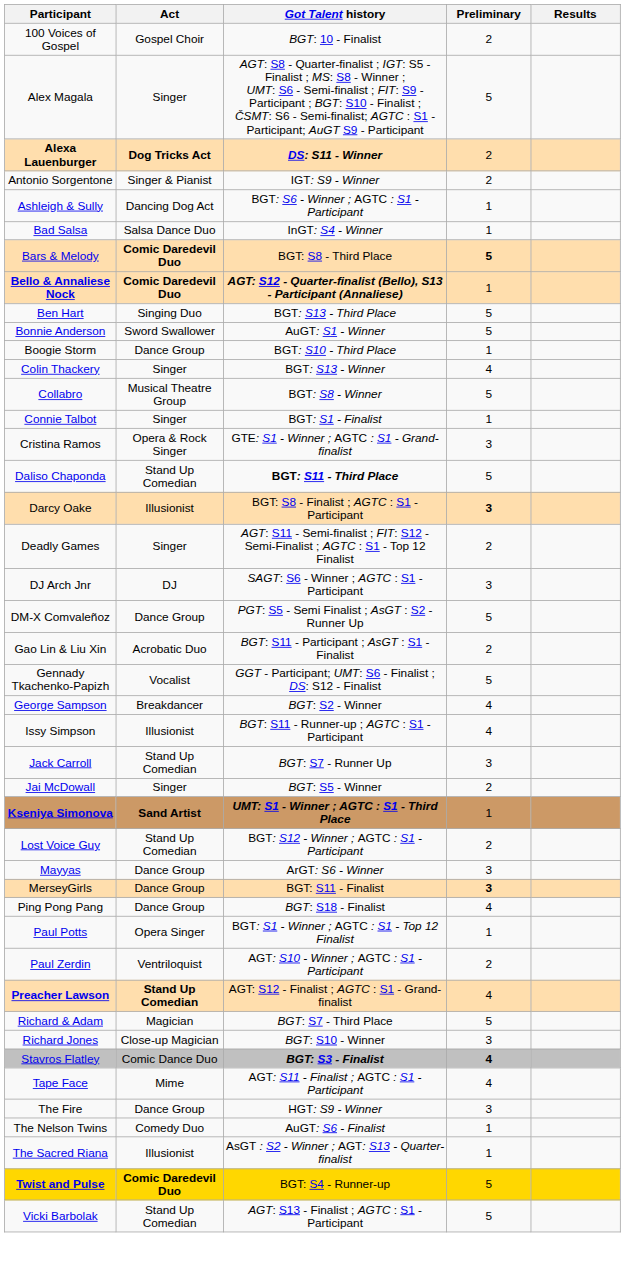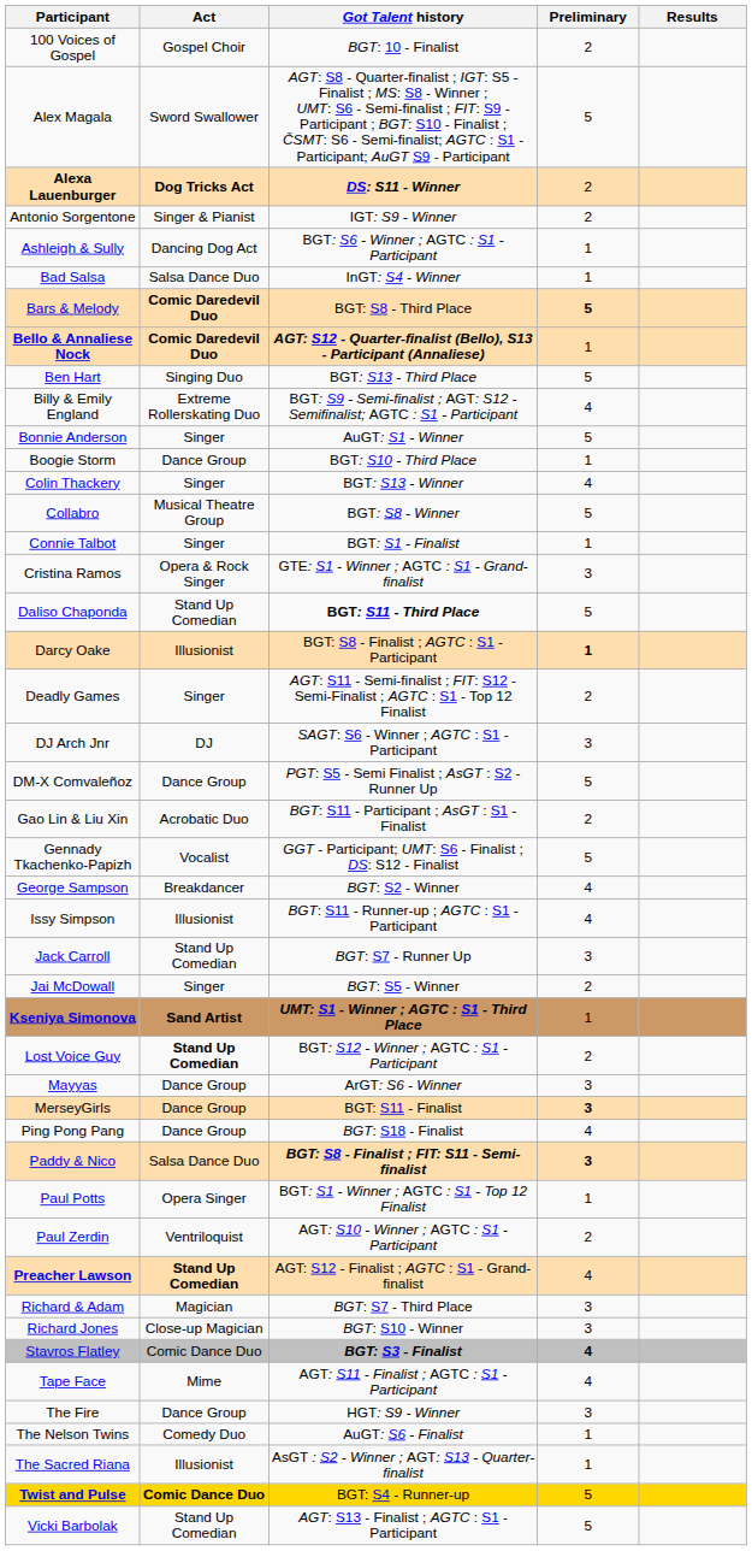 <table class="sortable wikitable" style="margin-left: auto; margin-right: auto; border: none; text-align:center; width:85%; font-size:90%">
 <tr>
 <th style="width:12%;">Participant</th>
 <th style="width:12%;"class="unsortable">Act</th>
 <th style="width:25%;" class="unsortable"><em><a href='#'>Got Talent</a></em> history</th>
 <th style="width:5%;">Preliminary</th>
 <th style="width:10%;">Results</th>
 </tr>
 <tr>
 <td>100 Voices of Gospel</td>
 <td>Gospel Choir</td>
 <td><em>BGT</em>: <a href='#'>10</a> - Finalist</td>
 <td>2</td>
 <td></td>
 </tr>
 <tr>
 <td>Alex Magala</td>
-<td>Singer</td>
+<td>Sword Swallower</td>
 <td><em>AGT</em>: <a href='#'>S8</a> - Quarter-finalist ; <em>IGT</em>: S5 - Finalist ; <em>MS</em>: <a href='#'>S8</a> - Winner ;<br> <em>UMT</em>: <a href='#'>S6</a> - Semi-finalist ; <em>FIT</em>: <a href='#'>S9</a> - Participant ; <em>BGT</em>: <a href='#'>S10</a> - Finalist ;<br> <em>ČSMT</em>: S6 - Semi-finalist; <em>AGTC</em> : <a href='#'>S1</a> - Participant; <em>AuGT</em> <a href='#'>S9</a> - Participant</td>
 <td>5</td>
 <td></td>
 </tr>
 <tr bgcolor="navajowhite">
 <td><strong>Alexa Lauenburger</strong> </td>
 <td><strong>Dog Tricks Act</strong></td>
 <td><strong><em><a href='#'>DS</a><em>: S11 - Winner<strong></td>
 <td></strong>2<strong></td>
 <td></strong><strong></td>
 </tr>
 <tr>
 <td>Antonio Sorgentone</td>
 <td>Singer & Pianist</td>
 <td></em>IGT<em>: S9 - Winner</td>
 <td>2</td>
 <td></td>
 </tr>
 <tr>
 <td><a href='#'>Ashleigh & Sully</a></td>
 <td>Dancing Dog Act</td>
 <td></em>BGT<em>: <a href='#'>S6</a> - Winner ; </em>AGTC<em> : <a href='#'>S1</a> - Participant</td>
 <td>1</td>
 <td></td>
 </tr>
 <tr>
 <td><a href='#'>Bad Salsa</a></td>
 <td>Salsa Dance Duo</td>
 <td></em>InGT<em>: <a href='#'>S4</a> - Winner</td>
 <td>1</td>
 <td></td>
 </tr>
 <tr bgcolor="navajowhite">
 <td></strong><a href='#'>Bars & Melody</a><strong></td>
 <td><strong>Comic Daredevil Duo</strong></td>
 <td></em></strong>BGT</em>: <a href='#'>S8</a> - Third Place</strong></td>
 <td><strong>5</strong></td>
 <td><strong></strong></td>
 </tr>
 <tr bgcolor="navajowhite">
 <td><strong><a href='#'>Bello & Annaliese Nock</a></strong></td>
 <td><strong>Comic Daredevil Duo</strong></td>
 <td><strong><em>AGT<em>: <a href='#'>S12</a> - Quarter-finalist (Bello), S13 - Participant (Annaliese)<strong></td>
 <td></strong>1<strong></td>
 <td></strong><strong></td>
 </tr>
 <tr>
 <td><a href='#'>Ben Hart</a></td>
 <td>Singing Duo</td>
 <td></em>BGT<em>: <a href='#'>S13</a> - Third Place</td>
 <td>5</td>
 <td></td>
 </tr>
 <tr>
+<td>Billy & Emily England</td>
+<td>Extreme Rollerskating Duo</td>
+<td></em>BGT<em>: <a href='#'>S9</a> - Semi-finalist ; </em>AGT<em>: S12 - Semifinalist; </em>AGTC<em> : <a href='#'>S1</a> - Participant</td>
+<td>4</td>
+<td></td>
+</tr>
+<tr>
 <td><a href='#'>Bonnie Anderson</a></td>
-<td>Sword Swallower</td>
+<td>Singer</td>
 <td></em>AuGT<em>: <a href='#'>S1</a> - Winner</td>
 <td>5</td>
 <td></td>
 </tr>
 <tr>
 <td>Boogie Storm</td>
 <td>Dance Group</td>
 <td></em>BGT<em>: <a href='#'>S10</a> - Third Place</td>
 <td>1</td>
 <td></td>
 </tr>
 <tr>
 <td><a href='#'>Colin Thackery</a></td>
 <td>Singer</td>
 <td></em>BGT<em>: <a href='#'>S13</a> - Winner</td>
 <td>4</td>
 <td></td>
 </tr>
 <tr>
 <td><a href='#'>Collabro</a></td>
 <td>Musical Theatre Group</td>
 <td></em>BGT<em>: <a href='#'>S8</a> - Winner</td>
 <td>5</td>
 <td></td>
 </tr>
 <tr>
 <td><a href='#'>Connie Talbot</a></td>
 <td>Singer</td>
 <td></em>BGT<em>: <a href='#'>S1</a> - Finalist</td>
 <td>1</td>
 <td></td>
 </tr>
 <tr>
 <td>Cristina Ramos</td>
 <td>Opera & Rock Singer</td>
 <td></em>GTE<em>: <a href='#'>S1</a> - Winner ; </em>AGTC<em> : <a href='#'>S1</a> - Grand-finalist</td>
 <td>3</td>
 <td></td>
 </tr>
 <tr>
 <td><a href='#'>Daliso Chaponda</a></td>
 <td>Stand Up Comedian</td>
 <td><strong></em>BGT<em>: <a href='#'>S11</a> - Third Place</strong></td>
 <td>5</td>
 <td></td>
 </tr>
 <tr bgcolor="navajowhite">
 <td></strong>Darcy Oake<strong></td>
 <td></strong>Illusionist<strong></td>
 <td></em></strong>BGT</em>: <a href='#'>S8</a> - Finalist ; <em>AGTC</em> : <a href='#'>S1</a> - Participant</strong></td>
-<td><strong>3</strong></td>
+<td><strong>1</strong></td>
 <td><strong></strong></td>
 </tr>
 <tr>
 <td>Deadly Games </td>
 <td>Singer</td>
 <td><em>AGT</em>: <a href='#'>S11</a> - Semi-finalist ; <em>FIT</em>: <a href='#'>S12</a> - Semi-Finalist ; <em>AGTC</em> : <a href='#'>S1</a> - Top 12 Finalist</td>
 <td>2</td>
 <td></td>
 </tr>
 <tr>
 <td>DJ Arch Jnr</td>
 <td>DJ</td>
 <td><em>SAGT</em>: <a href='#'>S6</a> - Winner ; <em>AGTC</em> : <a href='#'>S1</a> - Participant</td>
 <td>3</td>
 <td></td>
 </tr>
 <tr>
 <td>DM-X Comvaleñoz</td>
 <td>Dance Group</td>
 <td><em>PGT</em>: <a href='#'>S5</a> - Semi Finalist ; <em>AsGT</em> : <a href='#'>S2</a> - Runner Up</td>
 <td>5</td>
 <td></td>
 </tr>
 <tr>
 <td>Gao Lin & Liu Xin</td>
 <td>Acrobatic Duo</td>
 <td><em>BGT</em>: <a href='#'>S11</a> - Participant ; <em>AsGT</em> : <a href='#'>S1</a> - Finalist</td>
 <td>2</td>
 <td></td>
 </tr>
 <tr>
 <td>Gennady Tkachenko-Papizh</td>
 <td>Vocalist</td>
 <td><em>GGT</em> - Participant; <em>UMT</em>: <a href='#'>S6</a> - Finalist ; <em><a href='#'>DS</a></em>: S12 - Finalist</td>
 <td>5</td>
 <td></td>
 </tr>
 <tr>
 <td><a href='#'>George Sampson</a></td>
 <td>Breakdancer</td>
 <td><em>BGT</em>: <a href='#'>S2</a> - Winner</td>
 <td>4</td>
 <td></td>
 </tr>
 <tr>
 <td>Issy Simpson</td>
 <td>Illusionist</td>
 <td><em>BGT</em>: <a href='#'>S11</a> - Runner-up ;  <em>AGTC</em> : <a href='#'>S1</a> - Participant</td>
 <td>4</td>
 <td></td>
 </tr>
 <tr>
 <td><a href='#'>Jack Carroll</a></td>
 <td>Stand Up Comedian</td>
 <td><em>BGT</em>: <a href='#'>S7</a> - Runner Up</td>
 <td>3</td>
 <td></td>
 </tr>
 <tr>
 <td><a href='#'>Jai McDowall</a></td>
 <td>Singer</td>
 <td><em>BGT</em>: <a href='#'>S5</a> - Winner</td>
 <td>2</td>
 <td></td>
 </tr>
 <tr bgcolor="#c96">
 <td><strong><a href='#'>Kseniya Simonova</a></strong> </td>
 <td><strong>Sand Artist</strong></td>
 <td><strong><em>UMT<em>: <a href='#'>S1</a> - Winner ; </em>AGTC<em> : <a href='#'>S1</a> - Third Place<strong></td>
 <td></strong>1<strong></td>
 <td></strong><strong></td>
 </tr>
 <tr>
 <td><a href='#'>Lost Voice Guy</a></td>
-<td>Stand Up Comedian</td>
+<td><strong>Stand Up Comedian</strong></td>
 <td></em>BGT<em>: <a href='#'>S12</a> - Winner ; </em>AGTC<em> : <a href='#'>S1</a> - Participant</td>
 <td>2</td>
 <td></td>
 </tr>
 <tr>
 <td><a href='#'>Mayyas</a></td>
 <td>Dance Group</td>
 <td></em>ArGT<em>: S6 - Winner</td>
 <td>3</td>
 <td></td>
 </tr>
 <tr bgcolor="navajowhite">
 <td></strong>MerseyGirls<strong></td>
 <td></strong>Dance Group<strong></td>
 <td></em></strong>BGT</em>: <a href='#'>S11</a> - Finalist</strong></td>
 <td><strong>3</strong></td>
 <td><strong></strong></td>
 </tr>
 <tr>
 <td>Ping Pong Pang</td>
 <td>Dance Group</td>
 <td><em>BGT</em>: <a href='#'>S18</a> - Finalist<strong></td>
 <td>4</td>
 <td></td>
+</tr>
+<tr bgcolor="navajowhite">
+<td></strong><a href='#'>Paddy & Nico</a><strong> </td>
+<td></strong>Salsa Dance Duo<strong></td>
+<td><strong><em>BGT<em>: <a href='#'>S8</a> - Finalist ; </em>FIT<em>: S11 - Semi-finalist</strong></td>
+<td><strong>3</strong></td>
+<td><strong></strong></td>
 </tr>
 <tr>
 <td><a href='#'>Paul Potts</a></td>
 <td>Opera Singer</td>
 <td></em>BGT<em>: <a href='#'>S1</a> - Winner ; </em>AGTC<em> : <a href='#'>S1</a> - Top 12 Finalist</td>
 <td>1</td>
 <td></td>
 </tr>
 <tr>
 <td><a href='#'>Paul Zerdin</a></td>
 <td>Ventriloquist</td>
 <td></em>AGT<em>: <a href='#'>S10</a> - Winner ; </em>AGTC<em> : <a href='#'>S1</a> - Participant</td>
 <td>2</td>
 <td></td>
 </tr>
 <tr bgcolor="navajowhite">
 <td><strong><a href='#'>Preacher Lawson</a></strong></td>
 <td><strong>Stand Up Comedian</strong></td>
 <td></em></strong>AGT</em>: <a href='#'>S12</a> - Finalist ; <em>AGTC</em> : <a href='#'>S1</a> - Grand-finalist<strong></td>
 <td></strong>4<strong></td>
 <td></strong><strong></td>
 </tr>
 <tr>
 <td><a href='#'>Richard & Adam</a></td>
 <td>Magician</td>
 <td><em>BGT</em>: <a href='#'>S7</a> - Third Place</td>
-<td>5</td>
+<td>3</td>
 <td></td>
 </tr>
 <tr>
 <td><a href='#'>Richard Jones</a></td>
 <td>Close-up Magician</td>
 <td><em>BGT</em>: <a href='#'>S10</a> - Winner</td>
 <td>3</td>
 <td></td>
 </tr>
 <tr bgcolor="silver">
 <td></strong><a href='#'>Stavros Flatley</a><strong> </td>
 <td></strong>Comic Dance Duo<strong></td>
 <td><strong><em>BGT<em>: <a href='#'>S3</a> - Finalist</strong></td>
 <td><strong>4</strong></td>
 <td><strong></strong></td>
 </tr>
 <tr>
 <td><a href='#'>Tape Face</a></td>
 <td>Mime</td>
 <td></em>AGT<em>: <a href='#'>S11</a> - Finalist ; </em>AGTC<em> : <a href='#'>S1</a> - Participant</td>
 <td>4</td>
 <td></td>
 </tr>
 <tr>
 <td>The Fire</td>
 <td>Dance Group</td>
 <td></em>HGT<em>: S9 - Winner</td>
 <td>3</td>
 <td></td>
 </tr>
 <tr>
 <td>The Nelson Twins</td>
 <td>Comedy Duo</td>
 <td></em>AuGT<em>: <a href='#'>S6</a> - Finalist</td>
 <td>1</td>
 <td></td>
 </tr>
 <tr>
 <td><a href='#'>The Sacred Riana</a></td>
 <td>Illusionist</td>
 <td></em>AsGT<em> : <a href='#'>S2</a> - Winner ; </em>AGT<em>: <a href='#'>S13</a> - Quarter-finalist</td>
 <td>1</td>
 <td></td>
 </tr>
 <tr bgcolor="gold">
 <td><strong><a href='#'>Twist and Pulse</a></strong> </td>
-<td><strong>Comic Daredevil Duo</strong></td>
+<td><strong>Comic Dance Duo</strong></td>
 <td></em></strong>BGT</em>: <a href='#'>S4</a> - Runner-up<strong></td>
 <td></strong>5<strong></td>
 <td></strong><strong></td>
 </tr>
 <tr>
 <td><a href='#'>Vicki Barbolak</a></td>
 <td>Stand Up Comedian</td>
 <td><em>AGT</em>: <a href='#'>S13</a> - Finalist ; <em>AGTC</em> : <a href='#'>S1</a> - Participant</td>
 <td>5</td>
 <td></td>
 </tr>
 </table>
